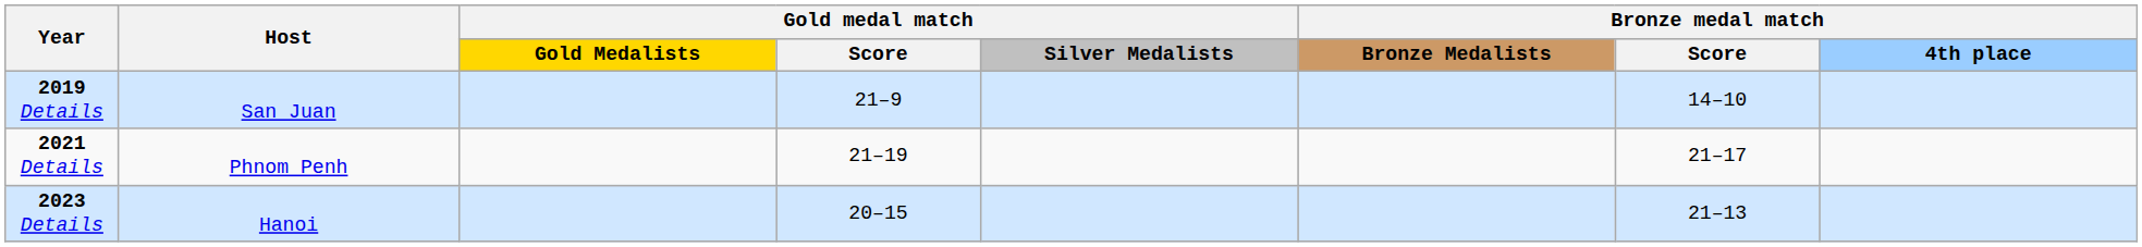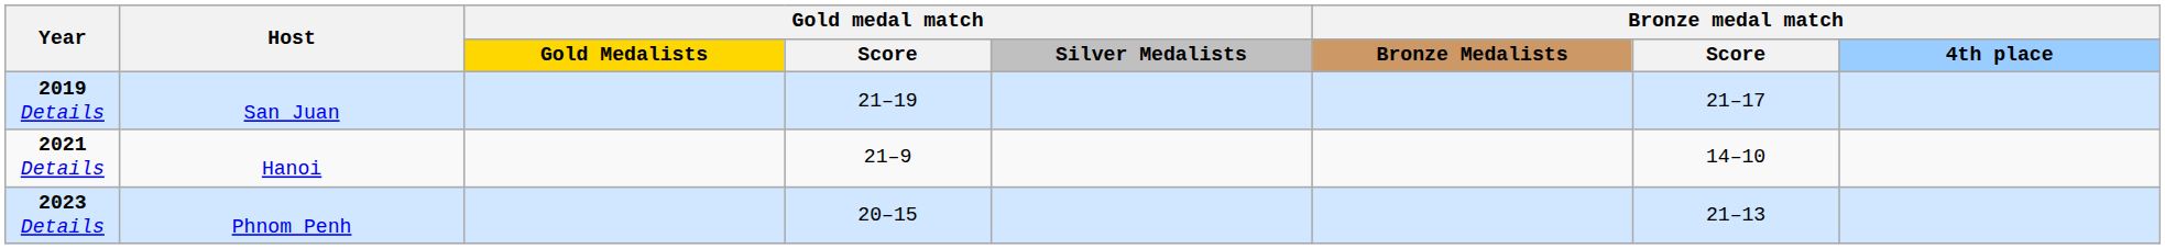 <table class="wikitable" style="font-size:90%; width:100%; text-align:center">
 <tr>
 <th rowspan="2" style="width:5%">Year</th>
 <th rowspan="2" style="width:15%">Host</th>
 <th colspan="3">Gold medal match</th>
 <th colspan="3">Bronze medal match</th>
 </tr>
 <tr style="background:#efefef">
 <th style="width:14%; background:gold">Gold Medalists</th>
 <th width=9%>Score</th>
 <th style="width:14%; background:silver">Silver Medalists</th>
 <th style="width:14%; background:#cc9966">Bronze Medalists</th>
 <th width=9%>Score</th>
 <th style="width:14%; background:#9acdff">4th place</th>
 </tr>
 <tr style="background:#d0e7ff;">
 <td><strong>2019</strong><br><em><a href='#'>Details</a></em></td>
 <td> <br><a href='#'>San Juan</a></td>
 <td><strong></strong></td>
+<td>21–19</td>
+<td></td>
+<td></td>
+<td>21–17</td>
+<td></td>
+</tr>
+<tr>
+<td><strong>2021</strong><br><em><a href='#'>Details</a></em></td>
+<td> <br><a href='#'>Hanoi</a></td>
+<td><strong></strong></td>
 <td>21–9</td>
 <td></td>
 <td></td>
 <td>14–10</td>
 <td></td>
 </tr>
-<tr>
-<td><strong>2021</strong><br><em><a href='#'>Details</a></em></td>
-<td> <br><a href='#'>Phnom Penh</a></td>
-<td><strong></strong></td>
-<td>21–19</td>
-<td></td>
-<td></td>
-<td>21–17</td>
-<td></td>
-</tr>
 <tr style="background:#d0e7ff;">
 <td><strong>2023</strong><br><em><a href='#'>Details</a></em></td>
-<td> <br><a href='#'>Hanoi</a></td>
+<td> <br><a href='#'>Phnom Penh</a></td>
 <td><strong></strong></td>
 <td>20–15</td>
 <td></td>
 <td></td>
 <td>21–13</td>
 <td></td>
 </tr>
 </table>
